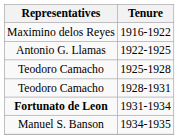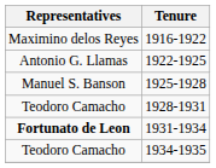 <table class="wikitable" style="text-align:center">
 <tr>
 <th>Representatives</th>
 <th>Tenure</th>
 </tr>
 <tr>
 <td>Maximino delos Reyes</td>
 <td>1916-1922</td>
 </tr>
 <tr>
 <td>Antonio G. Llamas</td>
 <td>1922-1925</td>
 </tr>
 <tr>
-<td>Teodoro Camacho</td>
+<td>Manuel S. Banson</td>
 <td>1925-1928</td>
 </tr>
 <tr>
 <td>Teodoro Camacho</td>
 <td>1928-1931</td>
 </tr>
 <tr>
 <td><strong>Fortunato de Leon</strong></td>
 <td>1931-1934</td>
 </tr>
 <tr>
-<td>Manuel S. Banson</td>
+<td>Teodoro Camacho</td>
 <td>1934-1935</td>
 </tr>
 <tr>
 </tr>
 </table>
